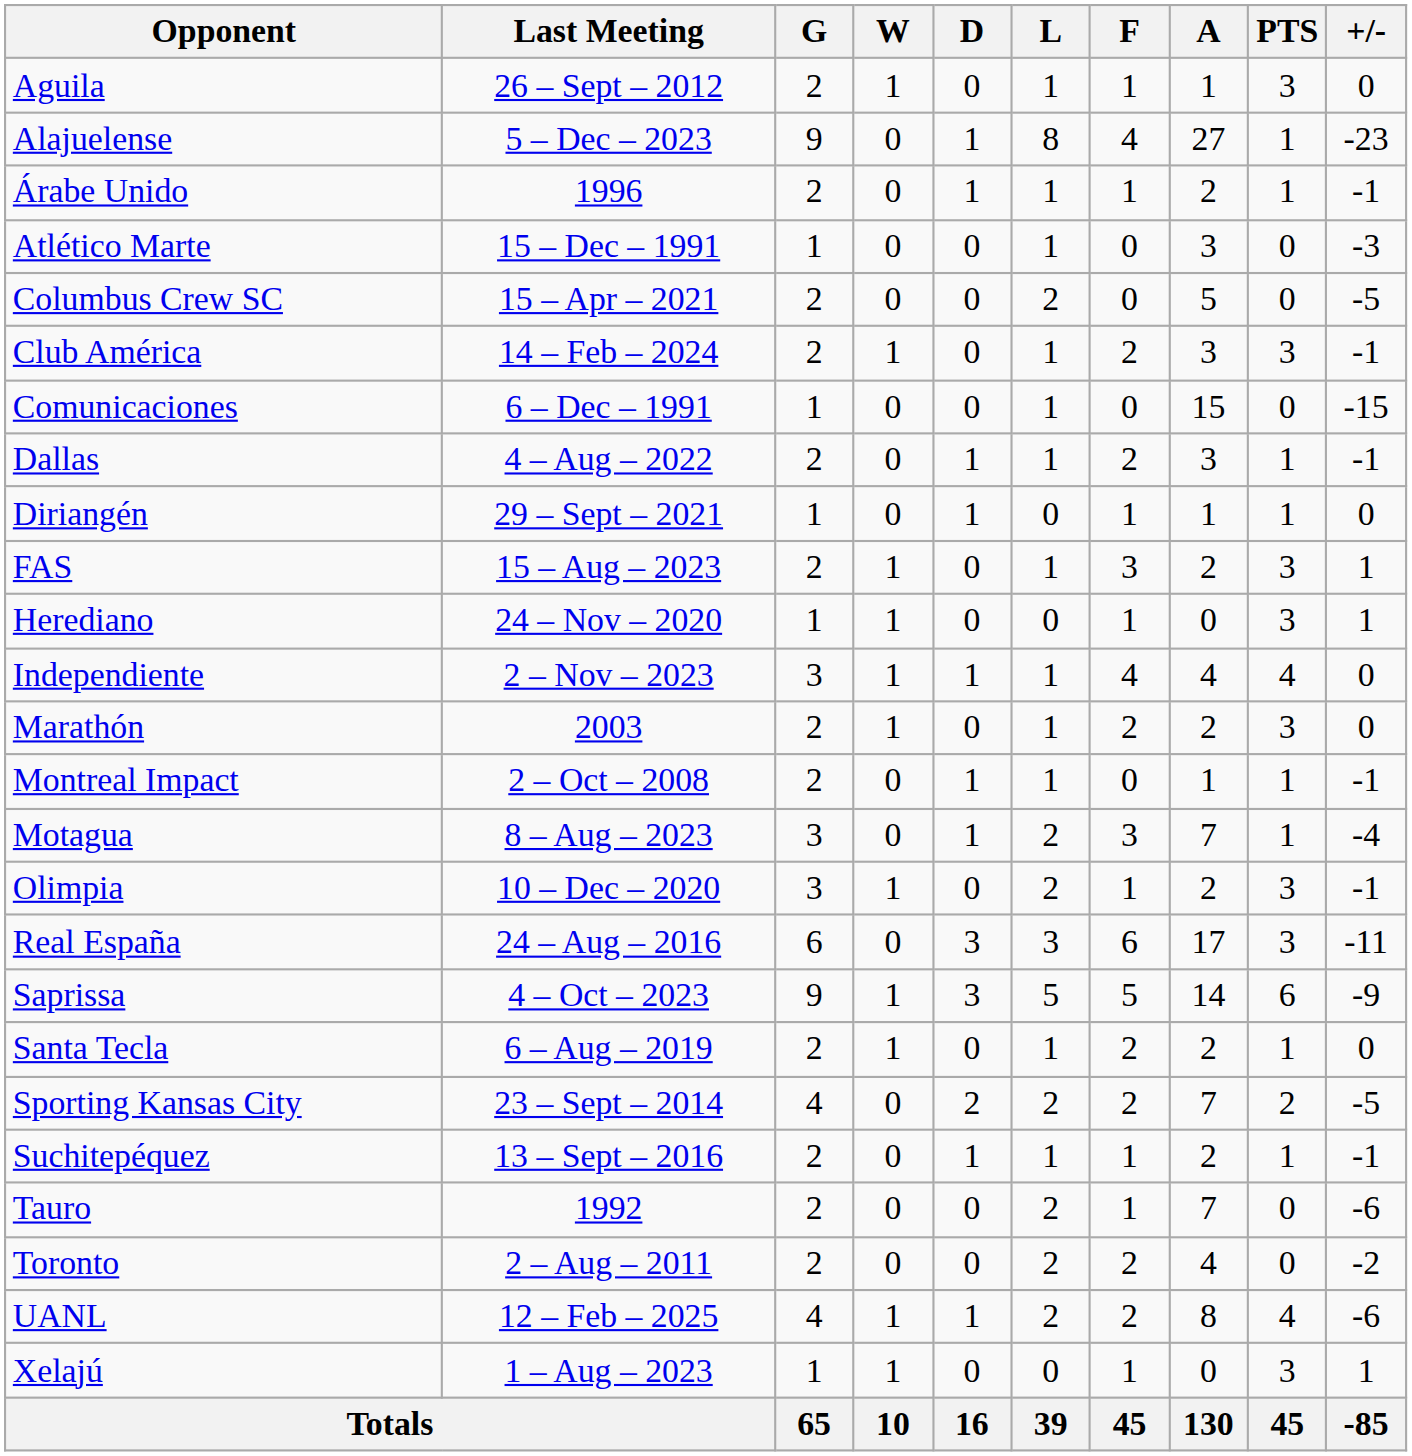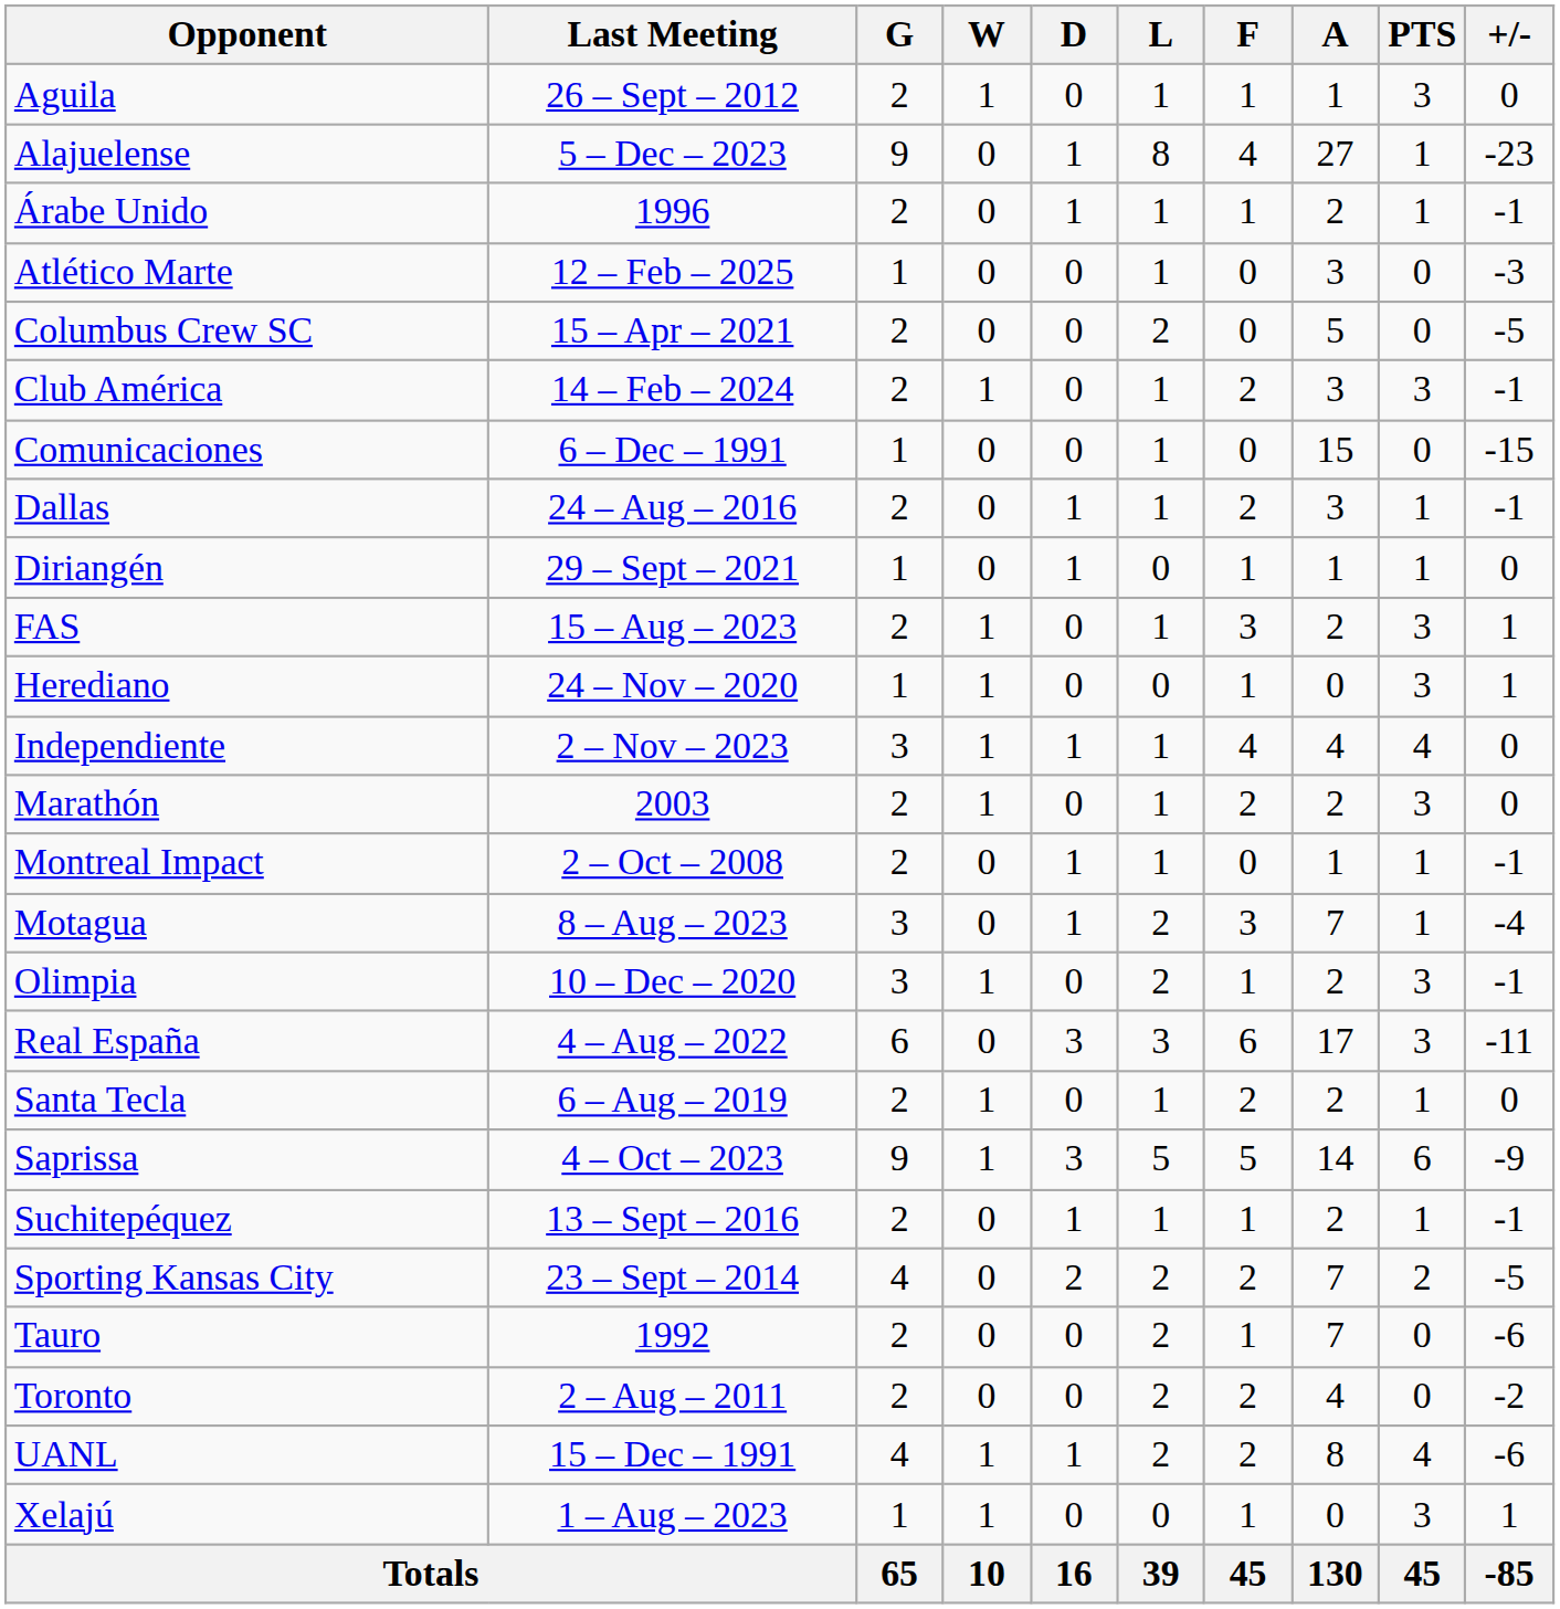 <table class="wikitable sortable">
 <tr>
 <th width="200">Opponent</th>
 <th width="150">Last Meeting</th>
 <th width="30">G</th>
 <th width="30">W</th>
 <th width="30">D</th>
 <th width="30">L</th>
 <th width="30">F</th>
 <th width="30">A</th>
 <th width="30">PTS</th>
 <th width="30">+/-</th>
 </tr>
 <tr>
 <td> <a href='#'>Aguila</a></td>
 <td align="center"><a href='#'>26 – Sept – 2012</a></td>
 <td align="center">2</td>
 <td align="center">1</td>
 <td align="center">0</td>
 <td align="center">1</td>
 <td align="center">1</td>
 <td align="center">1</td>
 <td align="center">3</td>
 <td align="center">0</td>
 </tr>
 <tr>
 <td> <a href='#'>Alajuelense</a></td>
 <td align="center"><a href='#'>5 – Dec – 2023</a></td>
 <td align="center">9</td>
 <td align="center">0</td>
 <td align="center">1</td>
 <td align="center">8</td>
 <td align="center">4</td>
 <td align="center">27</td>
 <td align="center">1</td>
 <td align="center">-23</td>
 </tr>
 <tr>
 <td> <a href='#'>Árabe Unido</a></td>
 <td align="center"><a href='#'>1996</a></td>
 <td align="center">2</td>
 <td align="center">0</td>
 <td align="center">1</td>
 <td align="center">1</td>
 <td align="center">1</td>
 <td align="center">2</td>
 <td align="center">1</td>
 <td align="center">-1</td>
 </tr>
 <tr>
 <td> <a href='#'>Atlético Marte</a></td>
-<td align="center"><a href='#'>15 – Dec – 1991</a></td>
+<td align="center"><a href='#'>12 – Feb – 2025</a></td>
 <td align="center">1</td>
 <td align="center">0</td>
 <td align="center">0</td>
 <td align="center">1</td>
 <td align="center">0</td>
 <td align="center">3</td>
 <td align="center">0</td>
 <td align="center">-3</td>
 </tr>
 <tr>
 <td> <a href='#'>Columbus Crew SC</a></td>
 <td align="center"><a href='#'>15 – Apr – 2021</a></td>
 <td align="center">2</td>
 <td align="center">0</td>
 <td align="center">0</td>
 <td align="center">2</td>
 <td align="center">0</td>
 <td align="center">5</td>
 <td align="center">0</td>
 <td align="center">-5</td>
 </tr>
 <tr>
 <td> <a href='#'>Club América</a></td>
 <td align="center"><a href='#'>14 – Feb – 2024</a></td>
 <td align="center">2</td>
 <td align="center">1</td>
 <td align="center">0</td>
 <td align="center">1</td>
 <td align="center">2</td>
 <td align="center">3</td>
 <td align="center">3</td>
 <td align="center">-1</td>
 </tr>
 <tr>
 <td> <a href='#'>Comunicaciones</a></td>
 <td align="center"><a href='#'>6 – Dec – 1991</a></td>
 <td align="center">1</td>
 <td align="center">0</td>
 <td align="center">0</td>
 <td align="center">1</td>
 <td align="center">0</td>
 <td align="center">15</td>
 <td align="center">0</td>
 <td align="center">-15</td>
 </tr>
 <tr>
 <td> <a href='#'>Dallas</a></td>
-<td align="center"><a href='#'>4 – Aug – 2022</a></td>
+<td align="center"><a href='#'>24 – Aug – 2016</a></td>
 <td align="center">2</td>
 <td align="center">0</td>
 <td align="center">1</td>
 <td align="center">1</td>
 <td align="center">2</td>
 <td align="center">3</td>
 <td align="center">1</td>
 <td align="center">-1</td>
 </tr>
 <tr>
 <td> <a href='#'>Diriangén</a></td>
 <td align="center"><a href='#'>29 – Sept – 2021</a></td>
 <td align="center">1</td>
 <td align="center">0</td>
 <td align="center">1</td>
 <td align="center">0</td>
 <td align="center">1</td>
 <td align="center">1</td>
 <td align="center">1</td>
 <td align="center">0</td>
 </tr>
 <tr>
 <td> <a href='#'>FAS</a></td>
 <td align="center"><a href='#'>15 – Aug – 2023</a></td>
 <td align="center">2</td>
 <td align="center">1</td>
 <td align="center">0</td>
 <td align="center">1</td>
 <td align="center">3</td>
 <td align="center">2</td>
 <td align="center">3</td>
 <td align="center">1</td>
 </tr>
 <tr>
 <td> <a href='#'>Herediano</a></td>
 <td align="center"><a href='#'>24 – Nov – 2020</a></td>
 <td align="center">1</td>
 <td align="center">1</td>
 <td align="center">0</td>
 <td align="center">0</td>
 <td align="center">1</td>
 <td align="center">0</td>
 <td align="center">3</td>
 <td align="center">1</td>
 </tr>
 <tr>
 <td> <a href='#'>Independiente</a></td>
 <td align="center"><a href='#'>2 – Nov – 2023</a></td>
 <td align="center">3</td>
 <td align="center">1</td>
 <td align="center">1</td>
 <td align="center">1</td>
 <td align="center">4</td>
 <td align="center">4</td>
 <td align="center">4</td>
 <td align="center">0</td>
 </tr>
 <tr>
 <td> <a href='#'>Marathón</a></td>
 <td align="center"><a href='#'>2003</a></td>
 <td align="center">2</td>
 <td align="center">1</td>
 <td align="center">0</td>
 <td align="center">1</td>
 <td align="center">2</td>
 <td align="center">2</td>
 <td align="center">3</td>
 <td align="center">0</td>
 </tr>
 <tr>
 <td> <a href='#'>Montreal Impact</a></td>
 <td align="center"><a href='#'>2 – Oct – 2008</a></td>
 <td align="center">2</td>
 <td align="center">0</td>
 <td align="center">1</td>
 <td align="center">1</td>
 <td align="center">0</td>
 <td align="center">1</td>
 <td align="center">1</td>
 <td align="center">-1</td>
 </tr>
 <tr>
 <td> <a href='#'>Motagua</a></td>
 <td align="center"><a href='#'>8 – Aug – 2023</a></td>
 <td align="center">3</td>
 <td align="center">0</td>
 <td align="center">1</td>
 <td align="center">2</td>
 <td align="center">3</td>
 <td align="center">7</td>
 <td align="center">1</td>
 <td align="center">-4</td>
 </tr>
 <tr>
 <td> <a href='#'>Olimpia</a></td>
 <td align="center"><a href='#'>10 – Dec – 2020</a></td>
 <td align="center">3</td>
 <td align="center">1</td>
 <td align="center">0</td>
 <td align="center">2</td>
 <td align="center">1</td>
 <td align="center">2</td>
 <td align="center">3</td>
 <td align="center">-1</td>
 </tr>
 <tr>
 <td> <a href='#'>Real España</a></td>
-<td align="center"><a href='#'>24 – Aug – 2016</a></td>
+<td align="center"><a href='#'>4 – Aug – 2022</a></td>
 <td align="center">6</td>
 <td align="center">0</td>
 <td align="center">3</td>
 <td align="center">3</td>
 <td align="center">6</td>
 <td align="center">17</td>
 <td align="center">3</td>
 <td align="center">-11</td>
+</tr>
+<tr>
+<td> <a href='#'>Santa Tecla</a></td>
+<td align="center"><a href='#'>6 – Aug – 2019</a></td>
+<td align="center">2</td>
+<td align="center">1</td>
+<td align="center">0</td>
+<td align="center">1</td>
+<td align="center">2</td>
+<td align="center">2</td>
+<td align="center">1</td>
+<td align="center">0</td>
 </tr>
 <tr>
 <td> <a href='#'>Saprissa</a></td>
 <td align="center"><a href='#'>4 – Oct – 2023</a></td>
 <td align="center">9</td>
 <td align="center">1</td>
 <td align="center">3</td>
 <td align="center">5</td>
 <td align="center">5</td>
 <td align="center">14</td>
 <td align="center">6</td>
 <td align="center">-9</td>
 </tr>
 <tr>
-<td> <a href='#'>Santa Tecla</a></td>
-<td align="center"><a href='#'>6 – Aug – 2019</a></td>
+<td> <a href='#'>Suchitepéquez</a></td>
+<td align="center"><a href='#'>13 – Sept – 2016</a></td>
+<td align="center">2</td>
+<td align="center">0</td>
+<td align="center">1</td>
+<td align="center">1</td>
+<td align="center">1</td>
 <td align="center">2</td>
 <td align="center">1</td>
-<td align="center">0</td>
-<td align="center">1</td>
-<td align="center">2</td>
-<td align="center">2</td>
-<td align="center">1</td>
-<td align="center">0</td>
+<td align="center">-1</td>
 </tr>
 <tr>
 <td> <a href='#'>Sporting Kansas City</a></td>
 <td align="center"><a href='#'>23 – Sept – 2014</a></td>
 <td align="center">4</td>
 <td align="center">0</td>
 <td align="center">2</td>
 <td align="center">2</td>
 <td align="center">2</td>
 <td align="center">7</td>
 <td align="center">2</td>
 <td align="center">-5</td>
-</tr>
-<tr>
-<td> <a href='#'>Suchitepéquez</a></td>
-<td align="center"><a href='#'>13 – Sept – 2016</a></td>
-<td align="center">2</td>
-<td align="center">0</td>
-<td align="center">1</td>
-<td align="center">1</td>
-<td align="center">1</td>
-<td align="center">2</td>
-<td align="center">1</td>
-<td align="center">-1</td>
 </tr>
 <tr>
 <td> <a href='#'>Tauro</a></td>
 <td align="center"><a href='#'>1992</a></td>
 <td align="center">2</td>
 <td align="center">0</td>
 <td align="center">0</td>
 <td align="center">2</td>
 <td align="center">1</td>
 <td align="center">7</td>
 <td align="center">0</td>
 <td align="center">-6</td>
 </tr>
 <tr>
 <td> <a href='#'>Toronto</a></td>
 <td align="center"><a href='#'>2 – Aug – 2011</a></td>
 <td align="center">2</td>
 <td align="center">0</td>
 <td align="center">0</td>
 <td align="center">2</td>
 <td align="center">2</td>
 <td align="center">4</td>
 <td align="center">0</td>
 <td align="center">-2</td>
 </tr>
 <tr>
 <td> <a href='#'>UANL</a></td>
-<td align="center"><a href='#'>12 – Feb – 2025</a></td>
+<td align="center"><a href='#'>15 – Dec – 1991</a></td>
 <td align="center">4</td>
 <td align="center">1</td>
 <td align="center">1</td>
 <td align="center">2</td>
 <td align="center">2</td>
 <td align="center">8</td>
 <td align="center">4</td>
 <td align="center">-6</td>
 </tr>
 <tr>
 <td> <a href='#'>Xelajú</a></td>
 <td align="center"><a href='#'>1 – Aug – 2023</a></td>
 <td align="center">1</td>
 <td align="center">1</td>
 <td align="center">0</td>
 <td align="center">0</td>
 <td align="center">1</td>
 <td align="center">0</td>
 <td align="center">3</td>
 <td align="center">1</td>
 </tr>
 <tr>
 <th colspan="2">Totals</th>
 <th>65</th>
 <th>10</th>
 <th>16</th>
 <th>39</th>
 <th>45</th>
 <th>130</th>
 <th>45</th>
 <th>-85</th>
 </tr>
 </table>
